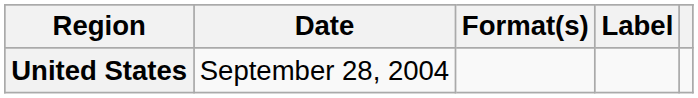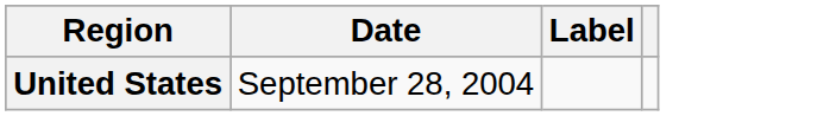 <table class="wikitable plainrowheaders">
 <tr>
 <th scope="col">Region</th>
 <th scope="col">Date</th>
-<th scope="col">Format(s)</th>
 <th scope="col">Label</th>
 <th scope="col"></th>
 </tr>
 <tr>
 <th scope="row">United States</th>
 <td>September 28, 2004</td>
 <td></td>
-<td></td>
 <td align="center"></td>
 </tr>
 </table>
